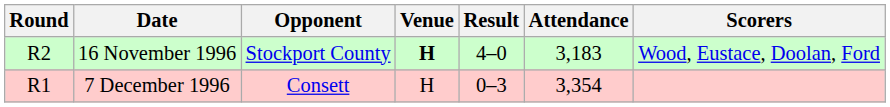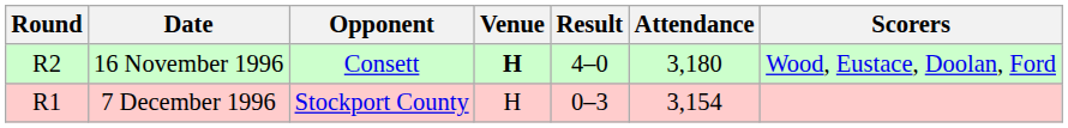 <table class="wikitable" style="font-size:100%; text-align:center">
 <tr>
 <th>Round</th>
 <th>Date</th>
 <th>Opponent</th>
 <th>Venue</th>
 <th>Result</th>
 <th>Attendance</th>
 <th>Scorers</th>
 </tr>
 <tr style="background-color: #CCFFCC;">
 <td>R2</td>
 <td>16 November 1996</td>
-<td><a href='#'>Stockport County</a></td>
+<td><a href='#'>Consett</a></td>
 <td><strong>H</strong></td>
 <td>4–0</td>
-<td>3,183</td>
+<td>3,180</td>
 <td><a href='#'>Wood</a>, <a href='#'>Eustace</a>, <a href='#'>Doolan</a>, <a href='#'>Ford</a></td>
 </tr>
 <tr style="background-color: #FFCCCC;">
 <td>R1</td>
 <td>7 December 1996</td>
-<td><a href='#'>Consett</a></td>
+<td><a href='#'>Stockport County</a></td>
 <td>H</td>
 <td>0–3</td>
-<td>3,354</td>
+<td>3,154</td>
 <td></td>
 </tr>
 </table>
